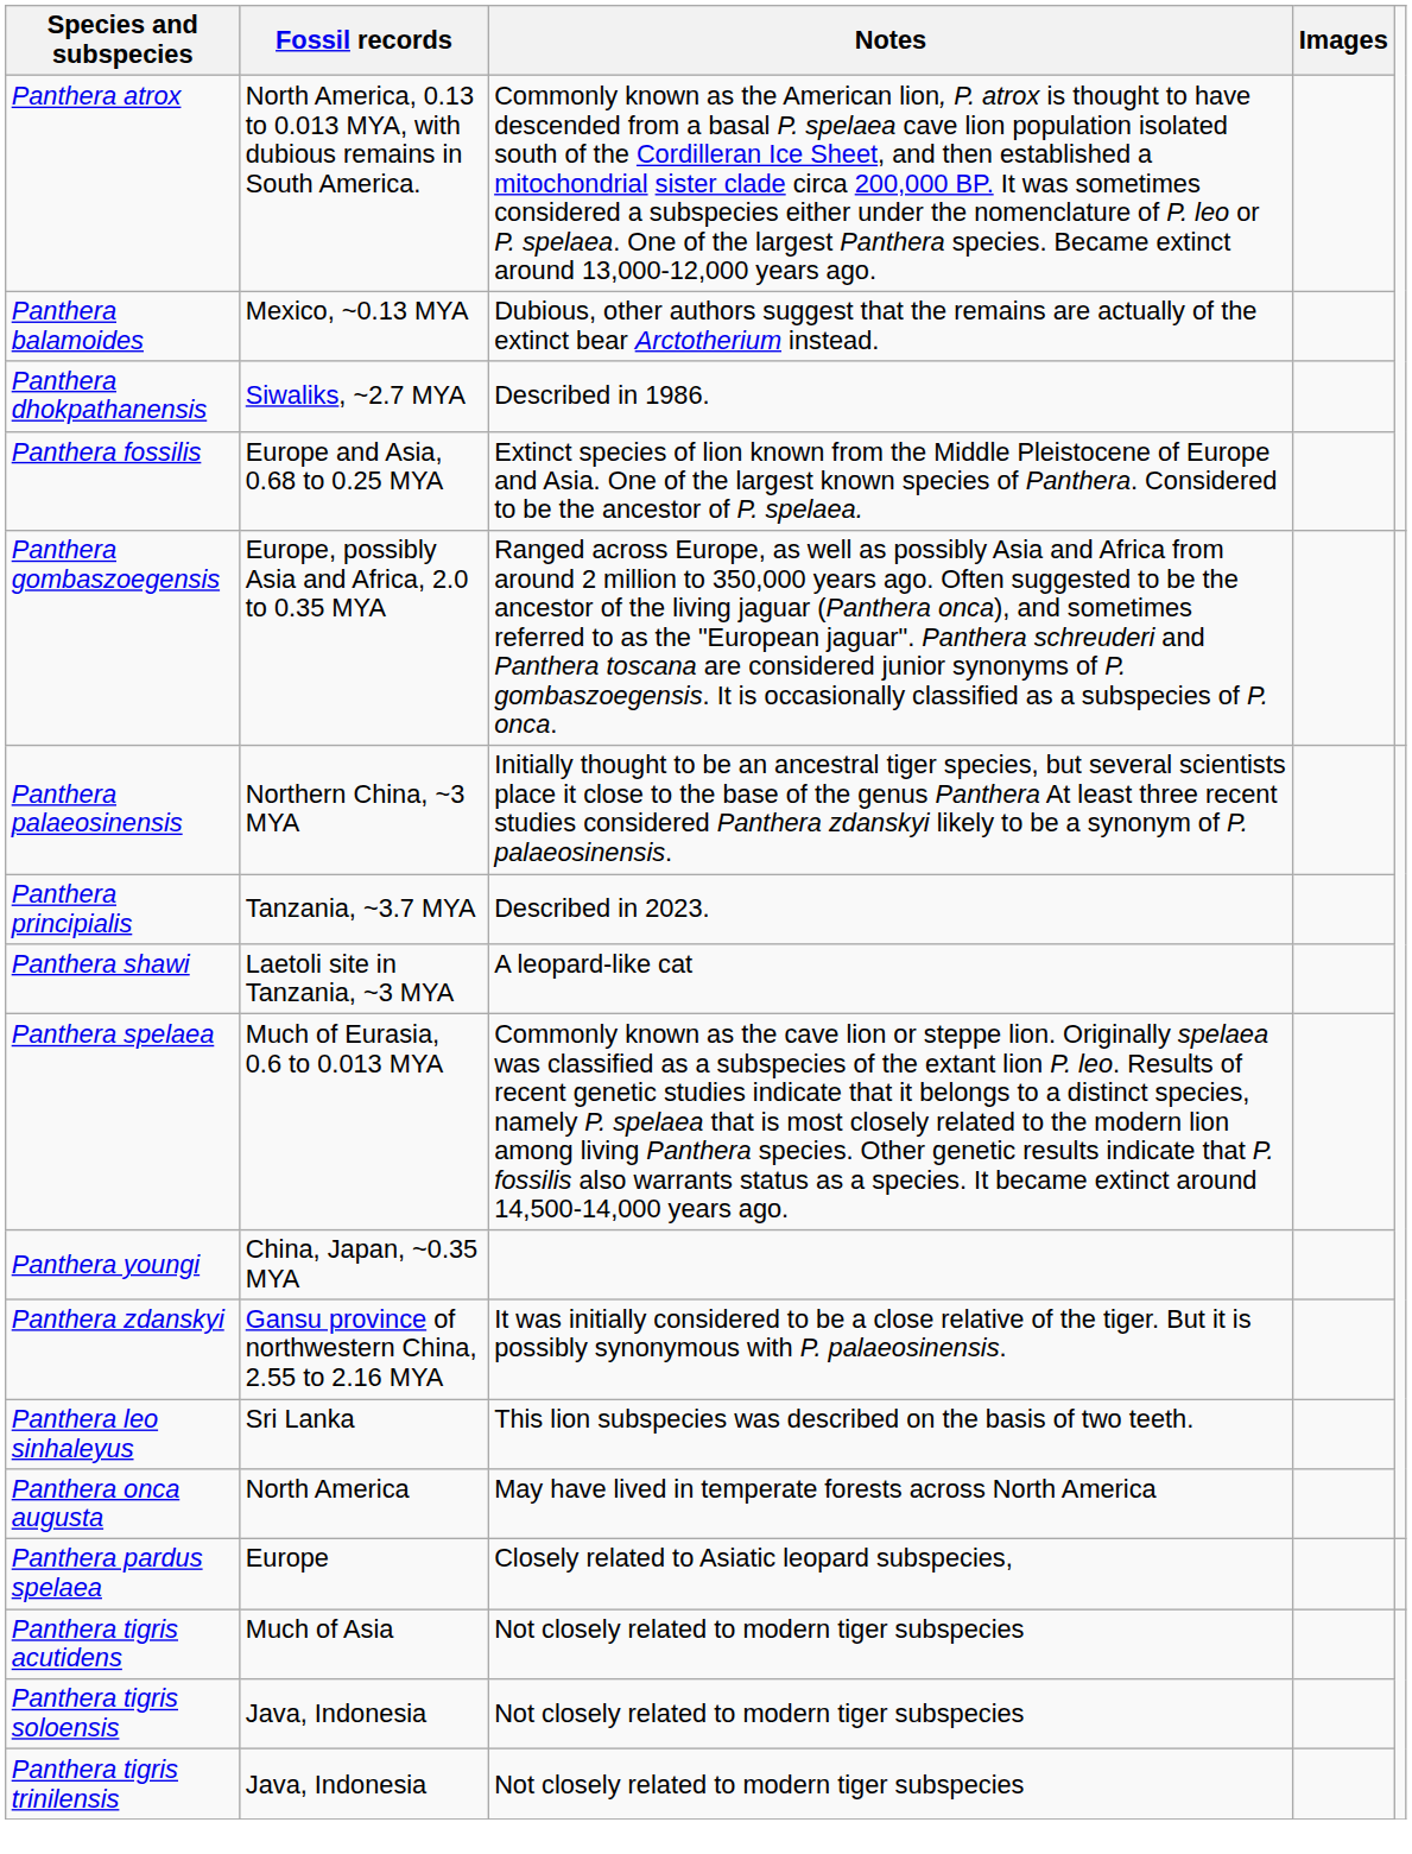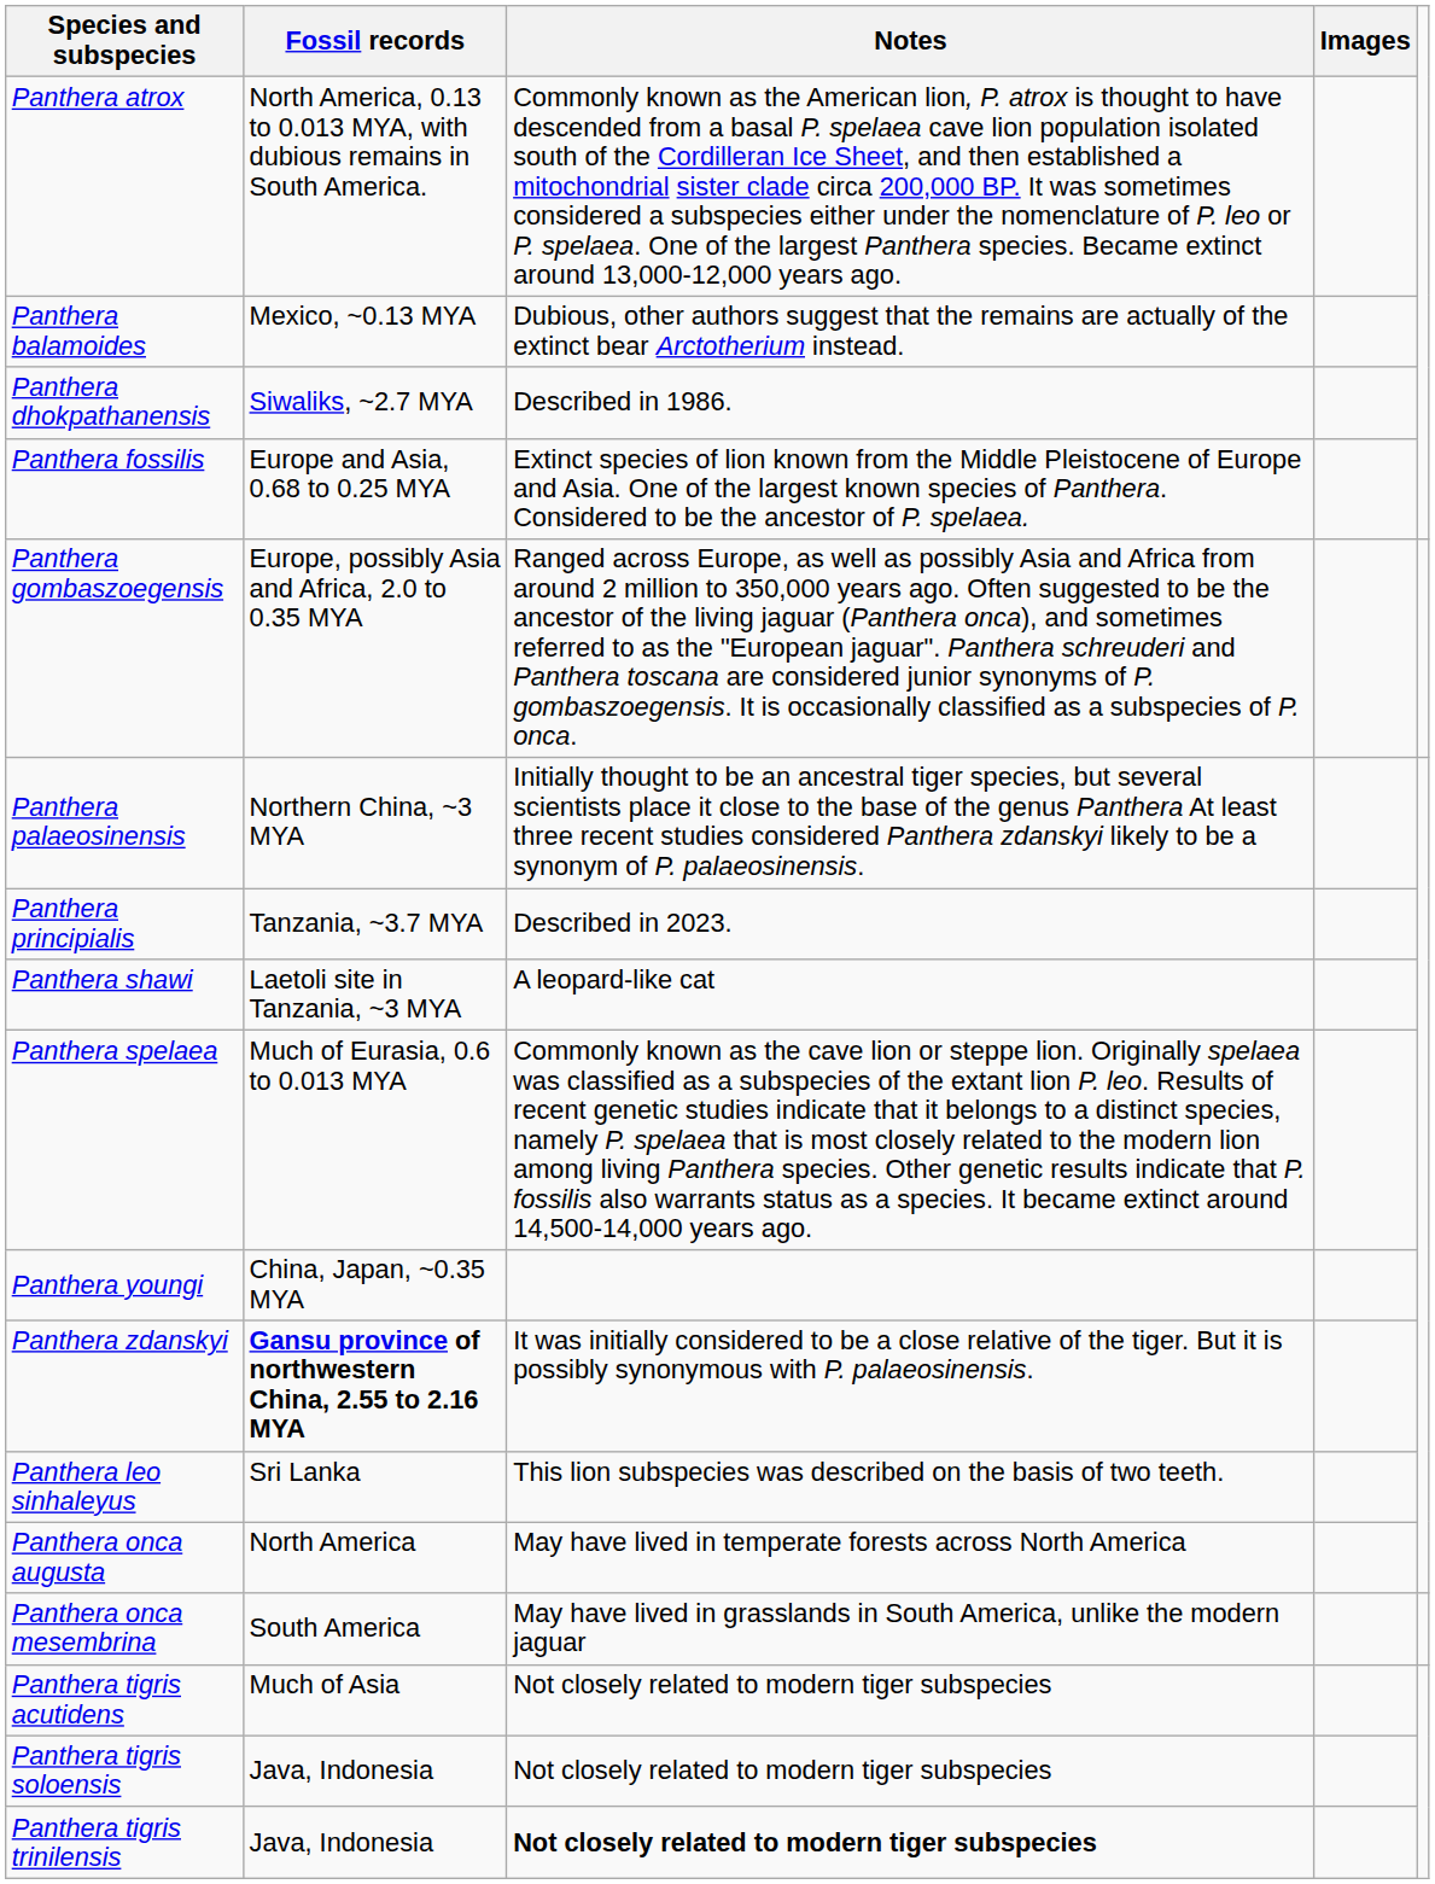 <table class="wikitable">
 <tr>
 <th>Species and subspecies</th>
 <th><a href='#'>Fossil</a> records</th>
 <th>Notes</th>
 <th>Images</th>
 </tr>
 <tr style="vertical-align: top;">
 <td><em><a href='#'>Panthera atrox</a></em></td>
 <td>North America, 0.13 to 0.013 MYA, with dubious remains in South America.</td>
 <td>Commonly known as the American lion<em>, P. atrox</em> is thought to have descended from a basal <em>P. spelaea</em> cave lion population isolated south of the <a href='#'>Cordilleran Ice Sheet</a>, and then established a <a href='#'>mitochondrial</a> <a href='#'>sister clade</a> circa <a href='#'>200,000 BP.</a> It was sometimes considered a subspecies either under the nomenclature of <em>P. leo</em> or <em>P. spelaea</em>. One of the largest <em>Panthera</em> species. Became extinct around 13,000-12,000 years ago.</td>
 <td></td>
 </tr>
 <tr style="vertical-align: top;">
 <td><em><a href='#'>Panthera balamoides</a></em></td>
 <td>Mexico, ~0.13 MYA</td>
 <td>Dubious, other authors suggest that the remains are actually of the extinct bear <em><a href='#'>Arctotherium</a></em> instead.</td>
 <td></td>
 </tr>
 <tr>
 <td><em><a href='#'>Panthera dhokpathanensis</a></em></td>
 <td><a href='#'>Siwaliks</a>, ~2.7 MYA</td>
 <td>Described in 1986.</td>
 <td></td>
 </tr>
 <tr style="vertical-align: top;">
 <td><em><a href='#'>Panthera fossilis</a></em></td>
 <td>Europe and Asia, 0.68 to 0.25 MYA</td>
 <td>Extinct species of lion known from the Middle Pleistocene of Europe and Asia. One of the largest known species of <em>Panthera</em>. Considered to be the ancestor of <em>P.</em> <em>spelaea.</em></td>
 <td></td>
 </tr>
 <tr style="vertical-align: top;">
 <td><em><a href='#'>Panthera gombaszoegensis</a></em></td>
 <td>Europe, possibly Asia and Africa, 2.0 to 0.35 MYA</td>
 <td>Ranged across Europe, as well as possibly Asia and Africa from around 2 million to 350,000 years ago. Often suggested to be the ancestor of the living jaguar (<em>Panthera onca</em>), and sometimes referred to as the "European jaguar". <em>Panthera schreuderi</em> and <em>Panthera toscana</em> are considered junior synonyms of <em>P. gombaszoegensis</em>. It is occasionally classified as a subspecies of <em>P. onca</em>.</td>
 <td></td>
 <td></td>
 </tr>
 <tr>
 <td><em><a href='#'>Panthera palaeosinensis</a></em></td>
 <td>Northern China, ~3 MYA</td>
 <td>Initially thought to be an ancestral tiger species, but several scientists place it close to the base of the genus <em>Panthera</em> At least three recent studies considered <em>Panthera zdanskyi</em> likely to be a synonym of <em>P. palaeosinensis</em>.</td>
 <td></td>
 </tr>
 <tr>
 <td><em><a href='#'>Panthera principialis</a></em></td>
 <td>Tanzania, ~3.7 MYA</td>
 <td>Described in 2023.</td>
 <td></td>
 </tr>
 <tr style="vertical-align: top;">
 <td><em><a href='#'>Panthera shawi</a></em></td>
 <td>Laetoli site in Tanzania, ~3 MYA</td>
 <td>A leopard-like cat</td>
 <td></td>
 </tr>
 <tr style="vertical-align: top;">
 <td><em><a href='#'>Panthera spelaea</a></em></td>
 <td>Much of Eurasia, 0.6 to 0.013 MYA</td>
 <td>Commonly known as the cave lion or steppe lion. Originally <em>spelaea</em> was classified as a subspecies of the extant lion <em>P. leo</em>. Results of recent genetic studies indicate that it belongs to a distinct species, namely <em>P. spelaea</em> that is most closely related to the modern lion among living <em>Panthera</em> species. Other genetic results indicate that <em>P. fossilis</em> also warrants status as a species. It became extinct around 14,500-14,000 years ago.</td>
 <td></td>
 </tr>
 <tr>
 <td><em><a href='#'>Panthera youngi</a></em></td>
 <td>China, Japan, ~0.35 MYA</td>
 <td></td>
 <td></td>
 </tr>
 <tr style="vertical-align: top;">
 <td><em><a href='#'>Panthera zdanskyi</a></em></td>
-<td><a href='#'>Gansu province</a> of northwestern China, 2.55 to 2.16 MYA</td>
+<td><strong><a href='#'>Gansu province</a> of northwestern China, 2.55 to 2.16 MYA</strong></td>
 <td>It was initially considered to be a close relative of the tiger. But it is possibly synonymous with <em>P. palaeosinensis</em>.</td>
 <td></td>
 </tr>
 <tr style="vertical-align: top;">
 <td><em><a href='#'>Panthera leo sinhaleyus</a></em></td>
 <td>Sri Lanka</td>
 <td>This lion subspecies was described on the basis of two teeth.</td>
 <td></td>
 </tr>
 <tr style="vertical-align: top;">
 <td><em><a href='#'>Panthera onca augusta</a></em></td>
 <td>North America</td>
 <td>May have lived in temperate forests across North America</td>
 <td></td>
 </tr>
-<tr style="vertical-align: top;">
-<td><em><a href='#'>Panthera pardus spelaea</a></em></td>
-<td>Europe</td>
-<td>Closely related to Asiatic leopard subspecies,</td>
+<tr>
+<td><em><a href='#'>Panthera onca mesembrina</a></em></td>
+<td>South America</td>
+<td>May have lived in grasslands in South America, unlike the modern jaguar</td>
 <td></td>
 <td></td>
 </tr>
 <tr style="vertical-align: top;">
 <td><em><a href='#'>Panthera tigris acutidens</a></em></td>
 <td>Much of Asia</td>
 <td>Not closely related to modern tiger subspecies</td>
 <td></td>
 </tr>
 <tr>
 <td><em><a href='#'>Panthera tigris soloensis</a></em></td>
 <td>Java, Indonesia</td>
 <td>Not closely related to modern tiger subspecies</td>
 <td></td>
 </tr>
 <tr>
 <td><em><a href='#'>Panthera tigris trinilensis</a></em></td>
 <td>Java, Indonesia</td>
-<td>Not closely related to modern tiger subspecies</td>
+<td><strong>Not closely related to modern tiger subspecies</strong></td>
 <td></td>
 </tr>
 <tr>
 </tr>
 </table>
